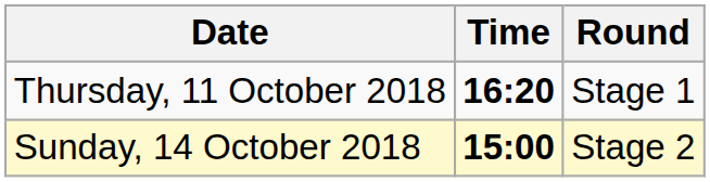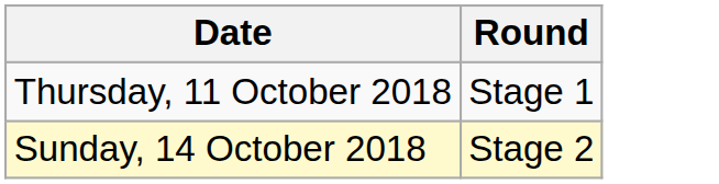 <table class="wikitable">
 <tr>
 <th>Date</th>
-<th>Time</th>
 <th>Round</th>
 </tr>
 <tr>
 <td>Thursday, 11 October 2018</td>
-<td><strong>16:20</strong></td>
 <td>Stage 1</td>
 </tr>
 <tr>
 <td style=background:lemonchiffon>Sunday, 14 October 2018</td>
-<td style=background:lemonchiffon><strong>15:00</strong></td>
 <td style=background:lemonchiffon>Stage   2</td>
 </tr>
 </table>
